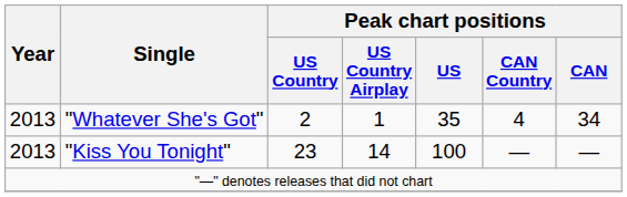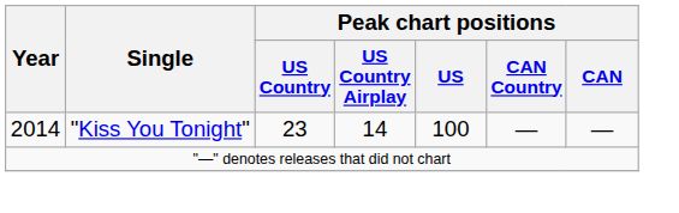 <table class="wikitable" style="text-align:center;">
 <tr>
 <th rowspan="2">Year</th>
 <th rowspan="2">Single</th>
 <th colspan="5">Peak chart positions</th>
 </tr>
 <tr style="font-size:smaller;">
 <th width="45"><a href='#'>US Country</a></th>
 <th width="45"><a href='#'>US Country Airplay</a></th>
 <th width="45"><a href='#'>US</a></th>
 <th width="45"><a href='#'>CAN Country</a></th>
 <th width="45"><a href='#'>CAN</a></th>
 </tr>
 <tr>
-<td>2013</td>
-<td align="left">"<a href='#'>Whatever She's Got</a>"</td>
-<td>2</td>
-<td>1</td>
-<td>35</td>
-<td>4</td>
-<td>34</td>
-</tr>
-<tr>
-<td>2013</td>
+<td>2014</td>
 <td align="left">"<a href='#'>Kiss You Tonight</a>"</td>
 <td>23</td>
 <td>14</td>
 <td>100</td>
 <td>—</td>
 <td>—</td>
 </tr>
 <tr>
 <td colspan="7" style="font-size:8pt">"—" denotes releases that did not chart</td>
 </tr>
 <tr>
 </tr>
 </table>
